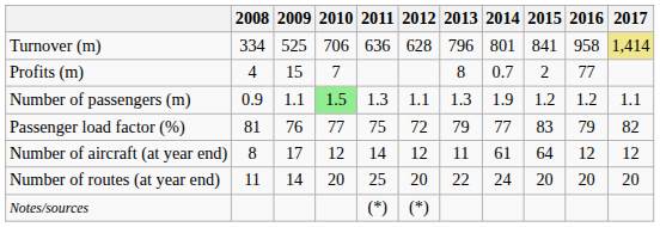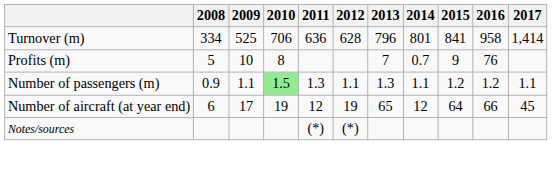 <table class="wikitable"  style="margin:1em auto;">
 <tr style="text-align:center;">
 <th></th>
 <th>2008</th>
 <th>2009</th>
 <th>2010</th>
 <th>2011</th>
 <th>2012</th>
 <th>2013</th>
 <th>2014</th>
 <th>2015</th>
 <th>2016</th>
 <th>2017</th>
 </tr>
 <tr>
 <td>Turnover (m)</td>
 <td align=center>334</td>
 <td align=center>525</td>
 <td align=center>706</td>
 <td align=center>636</td>
 <td align=center>628</td>
 <td align=center>796</td>
 <td align=center>801</td>
 <td align=center>841</td>
 <td align=center>958</td>
-<td align=center style="background: khaki;">1,414</td>
+<td align=center>1,414</td>
 </tr>
 <tr>
 <td>Profits (m)</td>
-<td align=center>4</td>
-<td align=center>15</td>
-<td align=center>7</td>
+<td align=center>5</td>
+<td align=center>10</td>
+<td align=center>8</td>
 <td align=center></td>
 <td align=center></td>
-<td align=center>8</td>
+<td align=center>7</td>
 <td align=center>0.7</td>
-<td align=center>2</td>
-<td align=center>77</td>
+<td align=center>9</td>
+<td align=center>76</td>
 <td align=center></td>
 </tr>
 <tr>
 <td>Number of passengers (m)</td>
 <td align=center>0.9</td>
 <td align=center>1.1</td>
 <td align=center style="background: lightgreen;">1.5</td>
 <td align=center>1.3</td>
 <td align=center>1.1</td>
 <td align=center>1.3</td>
-<td align=center>1.9</td>
+<td align=center>1.1</td>
 <td align=center>1.2</td>
 <td align=center>1.2</td>
 <td align=center>1.1</td>
 </tr>
 <tr>
-<td>Passenger load factor (%)</td>
-<td align=center>81</td>
-<td align=center>76</td>
-<td align=center>77</td>
-<td align=center>75</td>
-<td align=center>72</td>
-<td align=center>79</td>
-<td align=center>77</td>
-<td align=center>83</td>
-<td align=center>79</td>
-<td align=center>82</td>
-</tr>
-<tr>
 <td>Number of aircraft (at year end)</td>
-<td align=center>8</td>
+<td align=center>6</td>
 <td align=center>17</td>
+<td align=center>19</td>
 <td align=center>12</td>
-<td align=center>14</td>
+<td align=center>19</td>
+<td align=center>65</td>
 <td align=center>12</td>
-<td align=center>11</td>
-<td align=center>61</td>
 <td align=center>64</td>
-<td align=center>12</td>
-<td align=center>12</td>
-</tr>
-<tr>
-<td>Number of routes (at year end)</td>
-<td align=center>11</td>
-<td align=center>14</td>
-<td align=center>20</td>
-<td align=center>25</td>
-<td align=center>20</td>
-<td align=center>22</td>
-<td align=center>24</td>
-<td align=center>20</td>
-<td align=center>20</td>
-<td align=center>20</td>
+<td align=center>66</td>
+<td align=center>45</td>
 </tr>
 <tr>
 <td><small><em>Notes/sources</em></small></td>
 <td align=center></td>
 <td align=center></td>
 <td align=center></td>
 <td align=center>(*)</td>
 <td align=center>(*)</td>
 <td align=center></td>
 <td align=center></td>
 <td align=center></td>
 <td align=center></td>
 <td align=center></td>
 </tr>
 </table>
